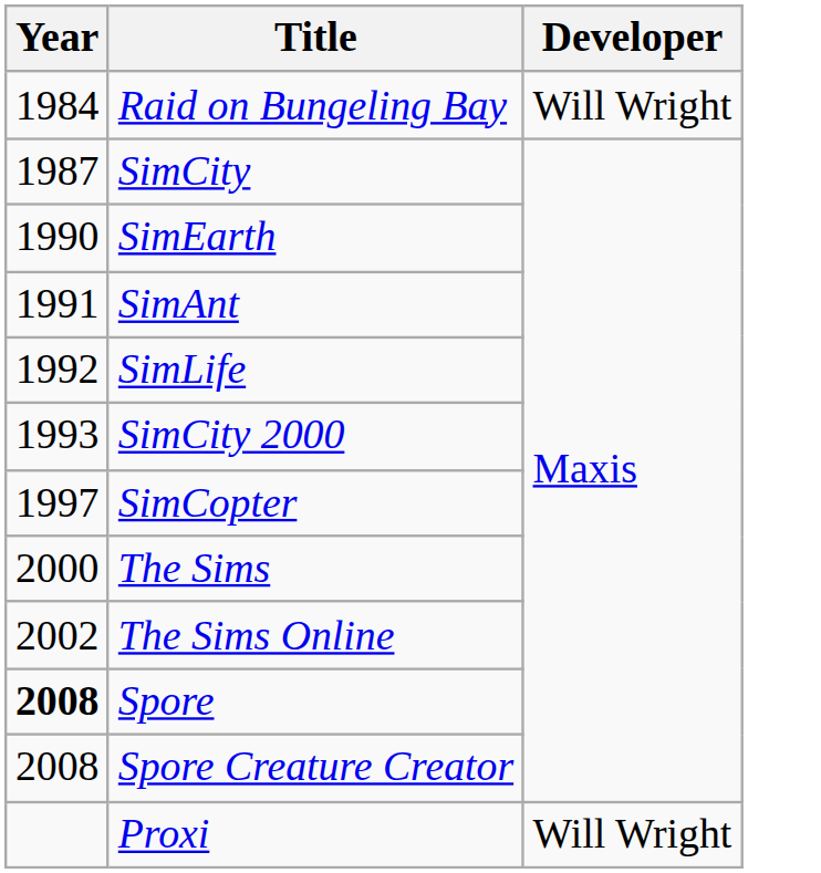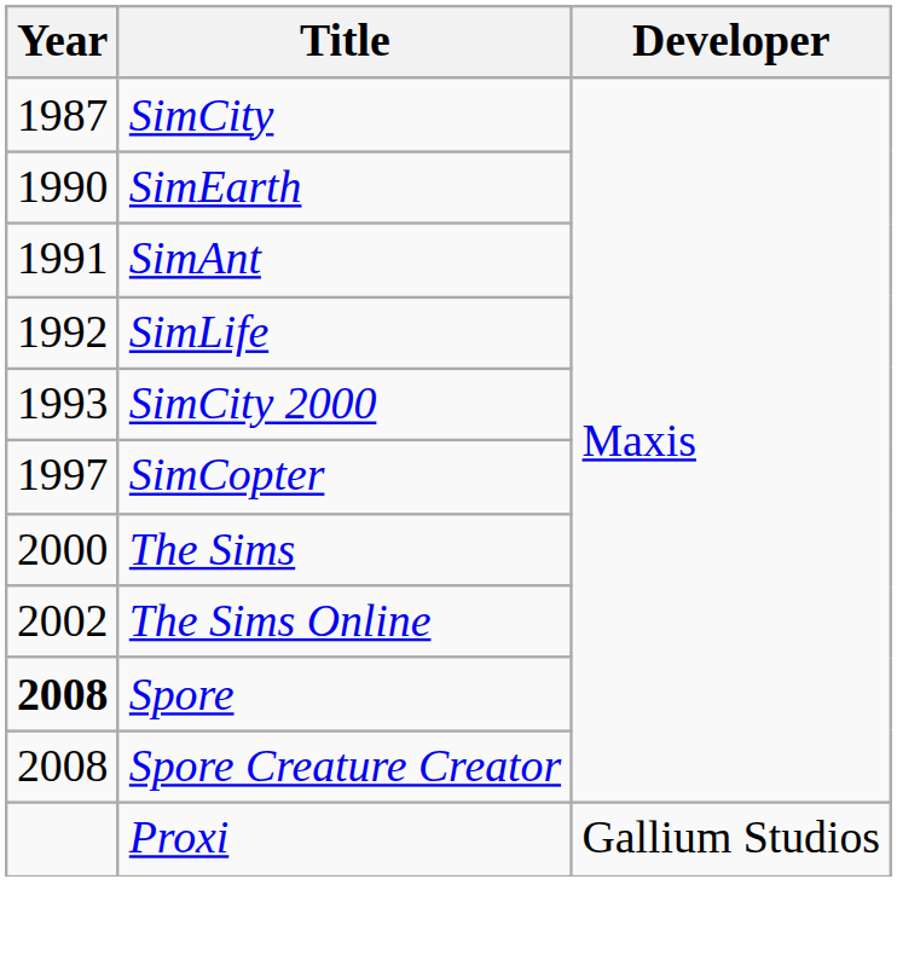 <table class=wikitable>
 <tr>
 <th>Year</th>
 <th>Title</th>
 <th>Developer</th>
-</tr>
-<tr>
-<td>1984</td>
-<td><em><a href='#'>Raid on Bungeling Bay</a></em></td>
-<td>Will Wright</td>
 </tr>
 <tr>
 <td>1987</td>
 <td><em><a href='#'>SimCity</a></em></td>
 <td rowspan=10><a href='#'>Maxis</a></td>
 </tr>
 <tr>
 <td>1990</td>
 <td><em><a href='#'>SimEarth</a></em></td>
 </tr>
 <tr>
 <td>1991</td>
 <td><em><a href='#'>SimAnt</a></em></td>
 </tr>
 <tr>
 <td>1992</td>
 <td><em><a href='#'>SimLife</a></em></td>
 </tr>
 <tr>
 <td>1993</td>
 <td><em><a href='#'>SimCity 2000</a></em></td>
 </tr>
 <tr>
 <td>1997</td>
 <td><em><a href='#'>SimCopter</a></em></td>
 </tr>
 <tr>
 <td>2000</td>
 <td><em><a href='#'>The Sims</a></em></td>
 </tr>
 <tr>
 <td>2002</td>
 <td><em><a href='#'>The Sims Online</a></em></td>
 </tr>
 <tr>
 <td><strong>2008</strong></td>
 <td><em><a href='#'>Spore</a></em></td>
 </tr>
 <tr>
 <td>2008</td>
 <td><em><a href='#'>Spore Creature Creator</a></em></td>
 </tr>
 <tr>
 <td></td>
 <td><em><a href='#'>Proxi</a></em></td>
-<td>Will Wright</td>
+<td>Gallium Studios</td>
 </tr>
 </table>
